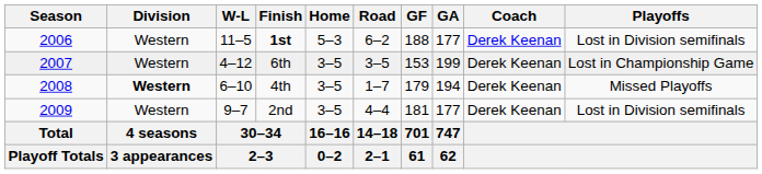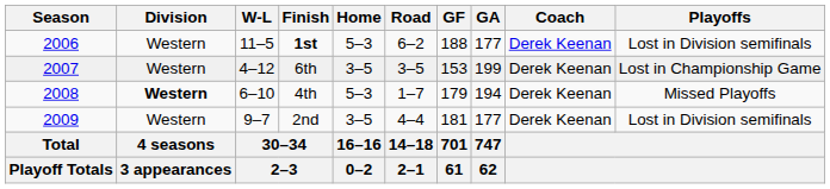 <table class="wikitable">
 <tr>
 <th>Season</th>
 <th>Division</th>
 <th>W-L</th>
 <th>Finish</th>
 <th>Home</th>
 <th>Road</th>
 <th>GF</th>
 <th>GA</th>
 <th>Coach</th>
 <th>Playoffs</th>
 </tr>
 <tr ALIGN=center>
 <td><a href='#'>2006</a></td>
 <td>Western</td>
 <td>11–5</td>
 <td><strong>1st</strong></td>
 <td>5–3</td>
 <td>6–2</td>
 <td>188</td>
 <td>177</td>
 <td><a href='#'>Derek Keenan</a></td>
 <td>Lost in Division semifinals</td>
 </tr>
 <tr ALIGN=center bgcolor="#f0f0f0">
 <td><a href='#'>2007</a></td>
 <td>Western</td>
 <td>4–12</td>
 <td>6th</td>
 <td>3–5</td>
 <td>3–5</td>
 <td>153</td>
 <td>199</td>
 <td>Derek Keenan</td>
 <td>Lost in Championship Game</td>
 </tr>
 <tr ALIGN=center>
 <td><a href='#'>2008</a></td>
 <td><strong>Western</strong></td>
 <td>6–10</td>
 <td>4th</td>
-<td>3–5</td>
+<td>5–3</td>
 <td>1–7</td>
 <td>179</td>
 <td>194</td>
 <td>Derek Keenan</td>
 <td>Missed Playoffs</td>
 </tr>
 <tr ALIGN=center>
 <td><a href='#'>2009</a></td>
 <td>Western</td>
 <td>9–7</td>
 <td>2nd</td>
 <td>3–5</td>
 <td>4–4</td>
 <td>181</td>
 <td>177</td>
 <td>Derek Keenan</td>
 <td>Lost in Division semifinals</td>
 </tr>
 <tr ALIGN=center bgcolor="#e0e0e0">
 <th>Total</th>
 <th>4 seasons</th>
 <th colspan="2">30–34</th>
 <th>16–16</th>
 <th>14–18</th>
 <th>701</th>
 <th>747</th>
 <th colspan="2"></th>
 </tr>
 <tr align="center">
 <th>Playoff Totals</th>
 <th>3 appearances</th>
 <th colspan="2">2–3</th>
 <th>0–2</th>
 <th>2–1</th>
 <th>61</th>
 <th>62</th>
 <th colspan="2"></th>
 </tr>
 </table>
